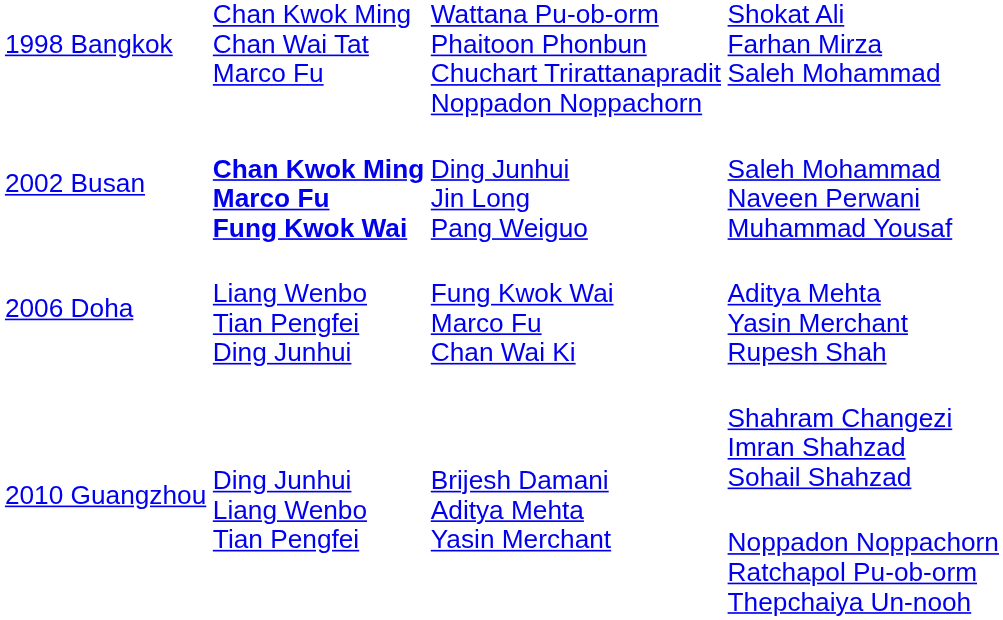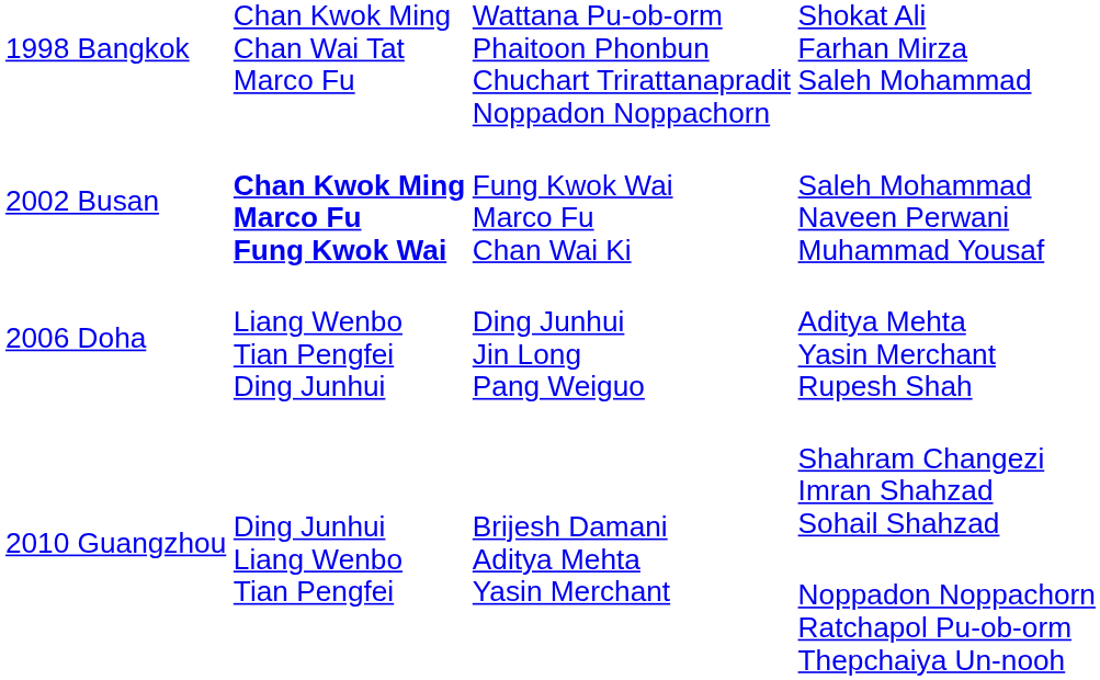 <table>
 <tr>
 <td><a href='#'>1998 Bangkok</a></td>
 <td valign=top><br><a href='#'>Chan Kwok Ming</a><br><a href='#'>Chan Wai Tat</a><br><a href='#'>Marco Fu</a></td>
 <td><br><a href='#'>Wattana Pu-ob-orm</a><br><a href='#'>Phaitoon Phonbun</a><br><a href='#'>Chuchart Trirattanapradit</a><br><a href='#'>Noppadon Noppachorn</a></td>
 <td valign=top><br><a href='#'>Shokat Ali</a><br><a href='#'>Farhan Mirza</a><br><a href='#'>Saleh Mohammad</a></td>
 </tr>
 <tr>
 <td><a href='#'>2002 Busan</a></td>
 <td><strong><br><a href='#'>Chan Kwok Ming</a><br><a href='#'>Marco Fu</a><br><a href='#'>Fung Kwok Wai</a></strong></td>
-<td><br><a href='#'>Ding Junhui</a><br><a href='#'>Jin Long</a><br><a href='#'>Pang Weiguo</a></td>
+<td><br><a href='#'>Fung Kwok Wai</a><br><a href='#'>Marco Fu</a><br><a href='#'>Chan Wai Ki</a></td>
 <td><br><a href='#'>Saleh Mohammad</a><br><a href='#'>Naveen Perwani</a><br><a href='#'>Muhammad Yousaf</a></td>
 </tr>
 <tr>
 <td><a href='#'>2006 Doha</a></td>
 <td><br><a href='#'>Liang Wenbo</a><br><a href='#'>Tian Pengfei</a><br><a href='#'>Ding Junhui</a></td>
-<td><br><a href='#'>Fung Kwok Wai</a><br><a href='#'>Marco Fu</a><br><a href='#'>Chan Wai Ki</a></td>
+<td><br><a href='#'>Ding Junhui</a><br><a href='#'>Jin Long</a><br><a href='#'>Pang Weiguo</a></td>
 <td><br><a href='#'>Aditya Mehta</a><br><a href='#'>Yasin Merchant</a><br><a href='#'>Rupesh Shah</a></td>
 </tr>
 <tr>
 <td rowspan=2><a href='#'>2010 Guangzhou</a></td>
 <td rowspan=2><br><a href='#'>Ding Junhui</a><br><a href='#'>Liang Wenbo</a><br><a href='#'>Tian Pengfei</a></td>
 <td rowspan=2><br><a href='#'>Brijesh Damani</a><br><a href='#'>Aditya Mehta</a><br><a href='#'>Yasin Merchant</a></td>
 <td><br><a href='#'>Shahram Changezi</a><br><a href='#'>Imran Shahzad</a><br><a href='#'>Sohail Shahzad</a></td>
 </tr>
 <tr>
 <td><br><a href='#'>Noppadon Noppachorn</a><br><a href='#'>Ratchapol Pu-ob-orm</a><br><a href='#'>Thepchaiya Un-nooh</a></td>
 </tr>
 </table>
